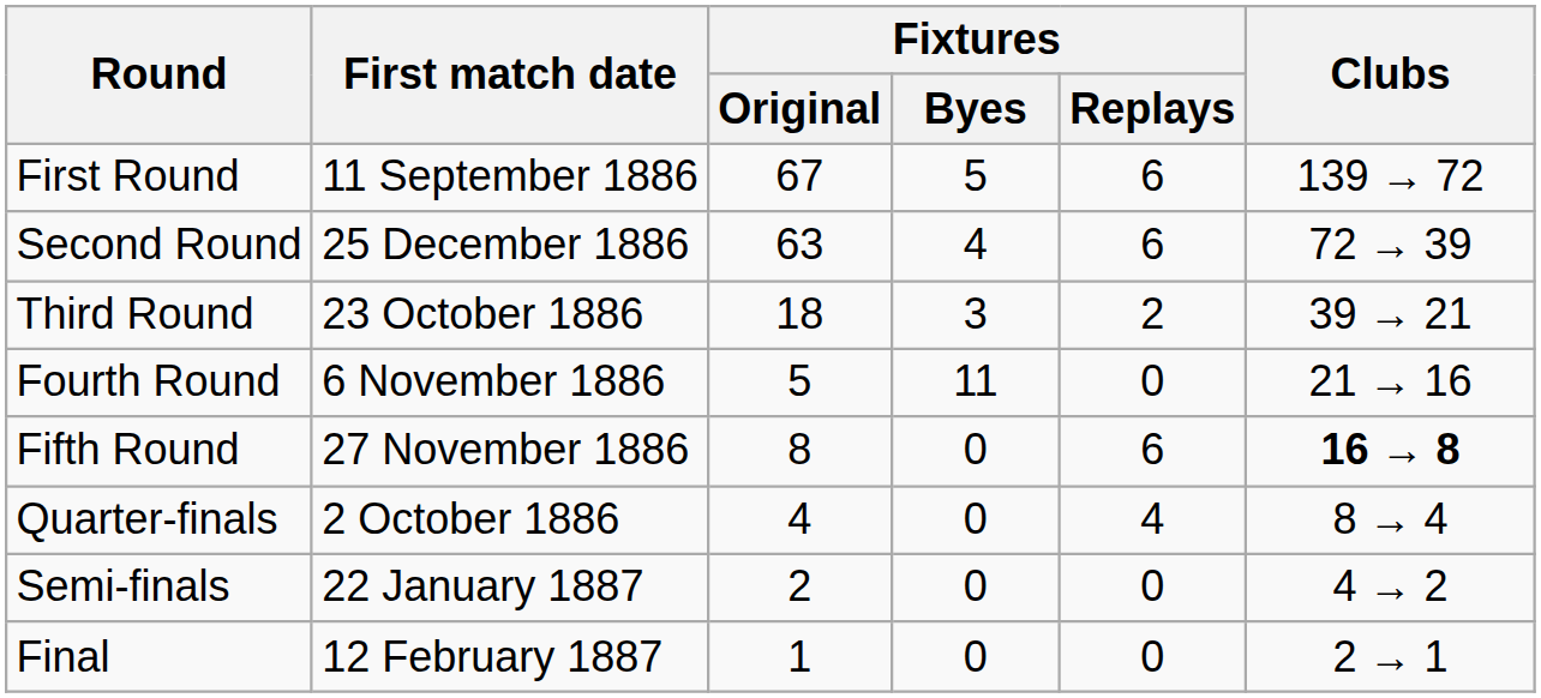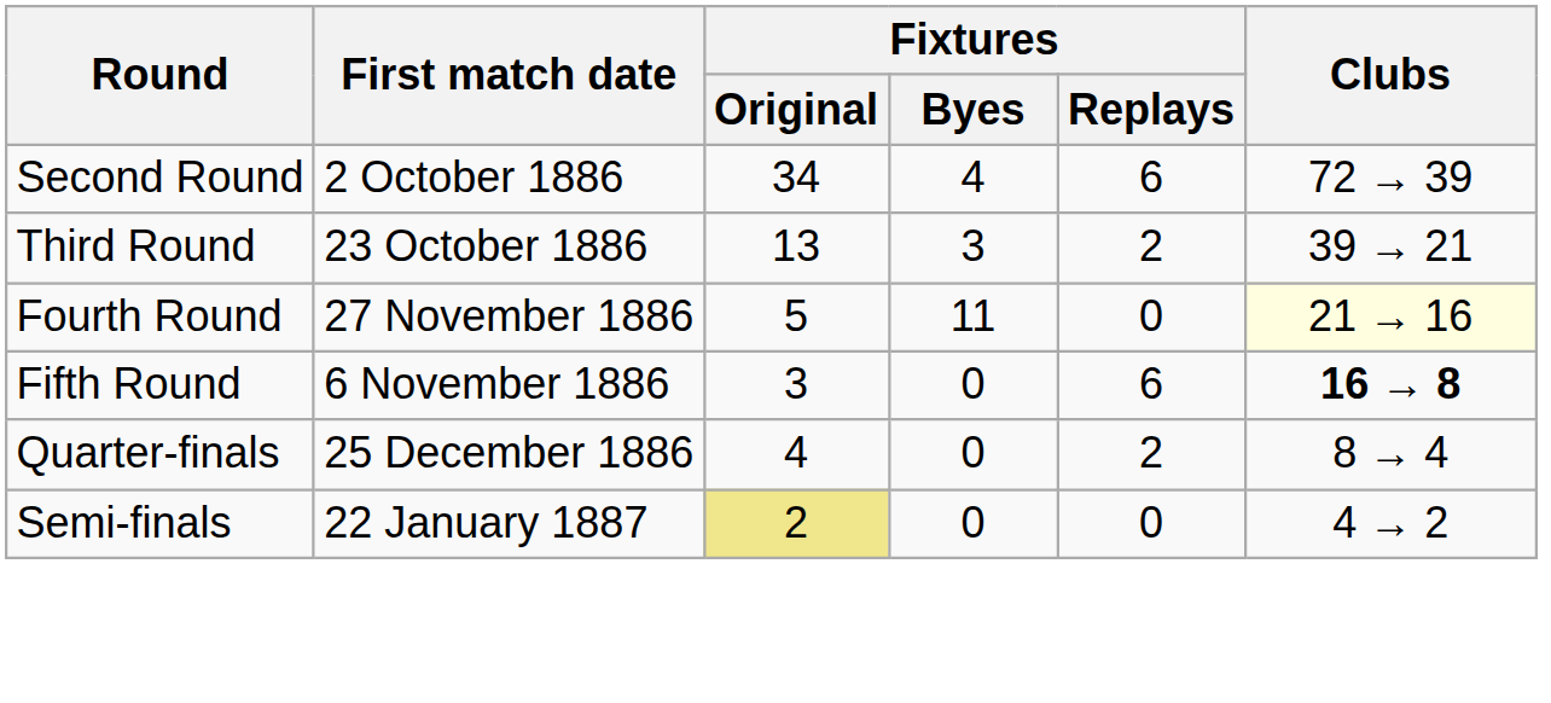 <table class="wikitable" style="text-align: center">
 <tr>
 <th rowspan=2>Round</th>
 <th rowspan=2>First match date</th>
 <th colspan=3>Fixtures</th>
 <th rowspan=2 width=100>Clubs</th>
 </tr>
 <tr>
 <th width=55>Original</th>
 <th width=55>Byes</th>
 <th width=55>Replays</th>
 </tr>
 <tr>
-<td align=left>First Round</td>
-<td align=left>11 September 1886</td>
-<td>67</td>
-<td>5</td>
-<td>6</td>
-<td>139 → 72</td>
-</tr>
-<tr>
 <td align=left>Second Round</td>
-<td align=left>25 December 1886</td>
-<td>63</td>
+<td align=left>2 October 1886</td>
+<td>34</td>
 <td>4</td>
 <td>6</td>
 <td>72 → 39</td>
 </tr>
 <tr>
 <td align=left>Third Round</td>
 <td align=left>23 October 1886</td>
-<td>18</td>
+<td>13</td>
 <td>3</td>
 <td>2</td>
 <td>39 → 21</td>
 </tr>
 <tr>
 <td align=left>Fourth Round</td>
-<td align=left>6 November 1886</td>
+<td align=left>27 November 1886</td>
 <td>5</td>
 <td>11</td>
 <td>0</td>
-<td>21 → 16</td>
+<td style="background: lightyellow;">21 → 16</td>
 </tr>
 <tr>
 <td align=left>Fifth Round</td>
-<td align=left>27 November 1886</td>
-<td>8</td>
+<td align=left>6 November 1886</td>
+<td>3</td>
 <td>0</td>
 <td>6</td>
 <td><strong>16 → 8</strong></td>
 </tr>
 <tr>
 <td align=left>Quarter-finals</td>
-<td align=left>2 October 1886</td>
+<td align=left>25 December 1886</td>
 <td>4</td>
 <td>0</td>
-<td>4</td>
+<td>2</td>
 <td>8 → 4</td>
 </tr>
 <tr>
 <td align=left>Semi-finals</td>
 <td align=left>22 January 1887</td>
-<td>2</td>
+<td style="background: khaki;">2</td>
 <td>0</td>
 <td>0</td>
 <td>4 → 2</td>
 </tr>
-<tr>
-<td align=left>Final</td>
-<td align=left>12 February 1887</td>
-<td>1</td>
-<td>0</td>
-<td>0</td>
-<td>2 → 1</td>
-</tr>
 </table>
